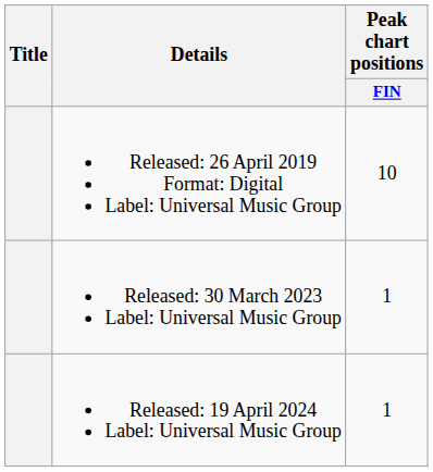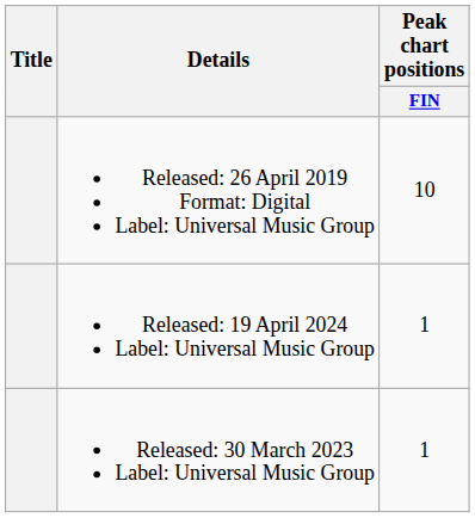 <table class="wikitable plainrowheaders" style="text-align:center;">
 <tr>
 <th scope="col" rowspan="2">Title</th>
 <th scope="col" rowspan="2">Details</th>
 <th scope="col" colspan="1">Peak chart positions</th>
 </tr>
 <tr>
 <th scope="col" style="width:3em;font-size:85%;"><a href='#'>FIN</a><br></th>
 </tr>
 <tr>
 <th scope="row"></th>
 <td><br><ul><li>Released: 26 April 2019</li><li>Format: Digital</li><li>Label: Universal Music Group</li></ul></td>
 <td>10</td>
 </tr>
 <tr>
 <th scope="row"></th>
-<td><br><ul><li>Released: 30 March 2023</li><li>Label: Universal Music Group</li></ul></td>
+<td><br><ul><li>Released: 19 April 2024</li><li>Label: Universal Music Group</li></ul></td>
 <td>1</td>
 </tr>
 <tr>
 <th scope="row"></th>
-<td><br><ul><li>Released: 19 April 2024</li><li>Label: Universal Music Group</li></ul></td>
+<td><br><ul><li>Released: 30 March 2023</li><li>Label: Universal Music Group</li></ul></td>
 <td>1</td>
 </tr>
 </table>
